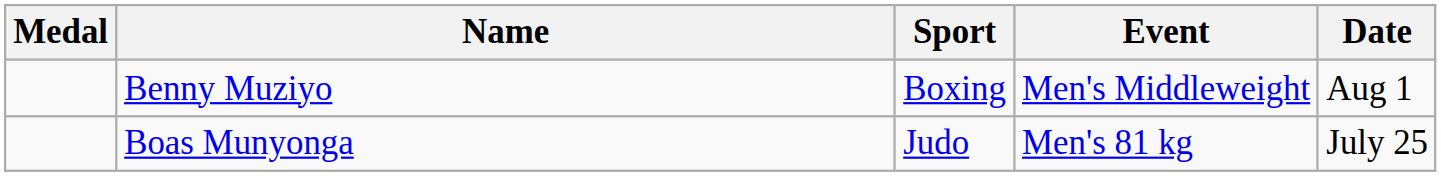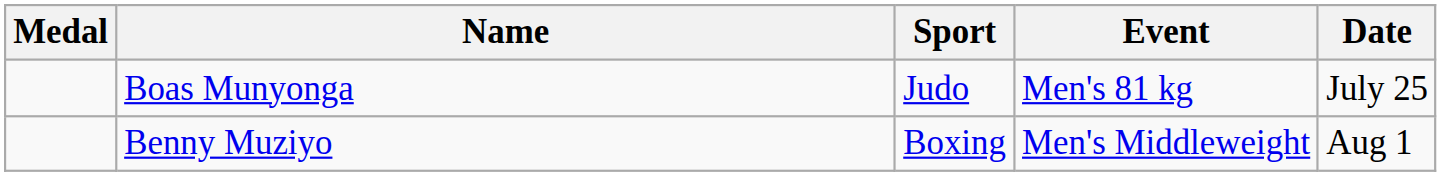 <table class="wikitable sortable">
 <tr>
 <th>Medal</th>
 <th width=350px>Name</th>
 <th>Sport</th>
 <th>Event</th>
 <th>Date</th>
 </tr>
 <tr>
 <td></td>
+<td><a href='#'>Boas Munyonga</a></td>
+<td><a href='#'>Judo</a></td>
+<td><a href='#'>Men's 81 kg</a></td>
+<td>July 25</td>
+</tr>
+<tr>
+<td></td>
 <td><a href='#'>Benny Muziyo</a></td>
 <td><a href='#'>Boxing</a></td>
 <td><a href='#'>Men's Middleweight</a></td>
 <td>Aug 1</td>
 </tr>
-<tr>
-<td></td>
-<td><a href='#'>Boas Munyonga</a></td>
-<td><a href='#'>Judo</a></td>
-<td><a href='#'>Men's 81 kg</a></td>
-<td>July 25</td>
-</tr>
 </table>
